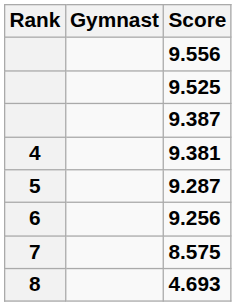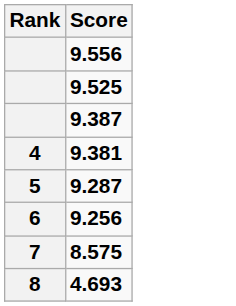 <table class="wikitable sortable">
 <tr>
 <th scope="col">Rank</th>
-<th scope="col">Gymnast</th>
 <th scope="col">Score</th>
 </tr>
 <tr>
 <th scope="row"></th>
-<td></td>
 <td><strong>9.556</strong></td>
 </tr>
 <tr>
 <th scope="row"></th>
-<td></td>
 <td><strong>9.525</strong></td>
 </tr>
 <tr>
 <th scope="row"></th>
-<td></td>
 <td><strong>9.387</strong></td>
 </tr>
 <tr>
 <th scope="row">4</th>
-<td></td>
 <td><strong>9.381</strong></td>
 </tr>
 <tr>
 <th scope="row">5</th>
-<td></td>
 <td><strong>9.287</strong></td>
 </tr>
 <tr>
 <th scope="row">6</th>
-<td></td>
 <td><strong>9.256</strong></td>
 </tr>
 <tr>
 <th scope="row">7</th>
-<td></td>
 <td><strong>8.575</strong></td>
 </tr>
 <tr>
 <th scope="row">8</th>
-<td></td>
 <td><strong>4.693</strong></td>
 </tr>
 </table>
